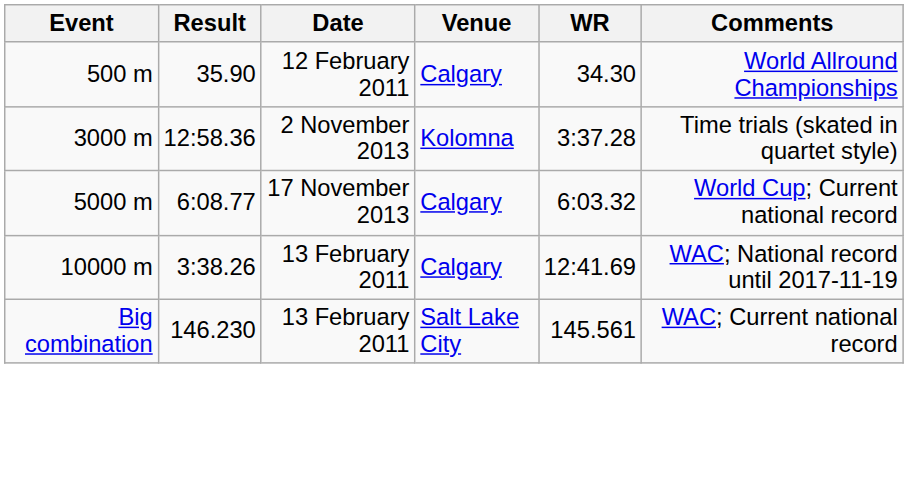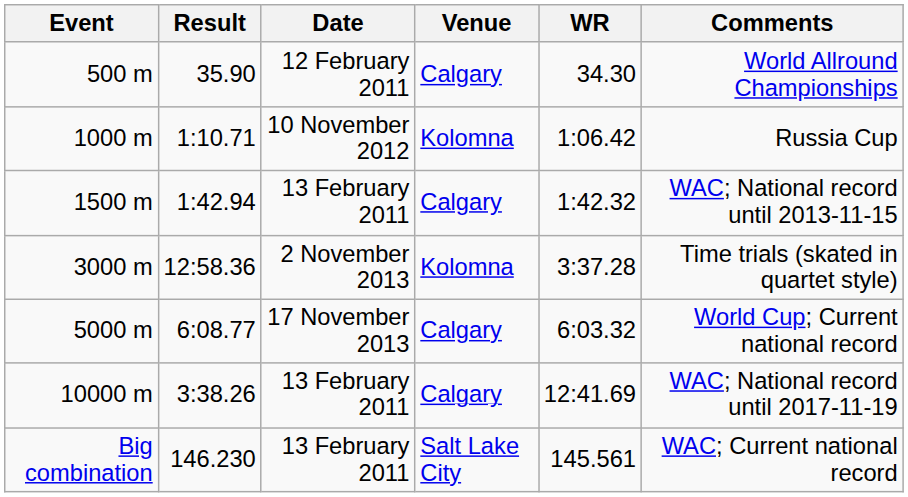 <table class="wikitable" style="text-align:right">
 <tr>
 <th>Event</th>
 <th>Result</th>
 <th>Date</th>
 <th>Venue</th>
 <th>WR</th>
 <th>Comments</th>
 </tr>
 <tr>
 <td>500 m</td>
 <td>35.90</td>
 <td>12 February 2011</td>
 <td align="left"><a href='#'>Calgary</a></td>
 <td>34.30</td>
 <td><a href='#'>World Allround Championships</a></td>
+</tr>
+<tr>
+<td>1000 m</td>
+<td>1:10.71</td>
+<td>10 November 2012</td>
+<td align="left"><a href='#'>Kolomna</a></td>
+<td>1:06.42</td>
+<td>Russia Cup</td>
+</tr>
+<tr>
+<td>1500 m</td>
+<td>1:42.94</td>
+<td>13 February 2011</td>
+<td align="left"><a href='#'>Calgary</a></td>
+<td>1:42.32</td>
+<td><a href='#'>WAC</a>; National record until 2013-11-15 </td>
 </tr>
 <tr>
 <td>3000 m</td>
 <td>12:58.36</td>
 <td>2 November 2013</td>
 <td align="left"><a href='#'>Kolomna</a></td>
 <td>3:37.28</td>
 <td>Time trials (skated in quartet style)</td>
 </tr>
 <tr>
 <td>5000 m</td>
 <td>6:08.77</td>
 <td>17 November 2013</td>
 <td align="left"><a href='#'>Calgary</a></td>
 <td>6:03.32</td>
 <td><a href='#'>World Cup</a>; Current national record </td>
 </tr>
 <tr>
 <td>10000 m</td>
 <td>3:38.26</td>
 <td>13 February 2011</td>
 <td align="left"><a href='#'>Calgary</a></td>
 <td>12:41.69</td>
 <td><a href='#'>WAC</a>; National record until 2017-11-19 </td>
 </tr>
 <tr>
 <td><a href='#'>Big combination</a></td>
 <td>146.230</td>
 <td>13 February 2011</td>
 <td align="left"><a href='#'>Salt Lake City</a></td>
 <td>145.561</td>
 <td><a href='#'>WAC</a>; Current national record</td>
 </tr>
 </table>
